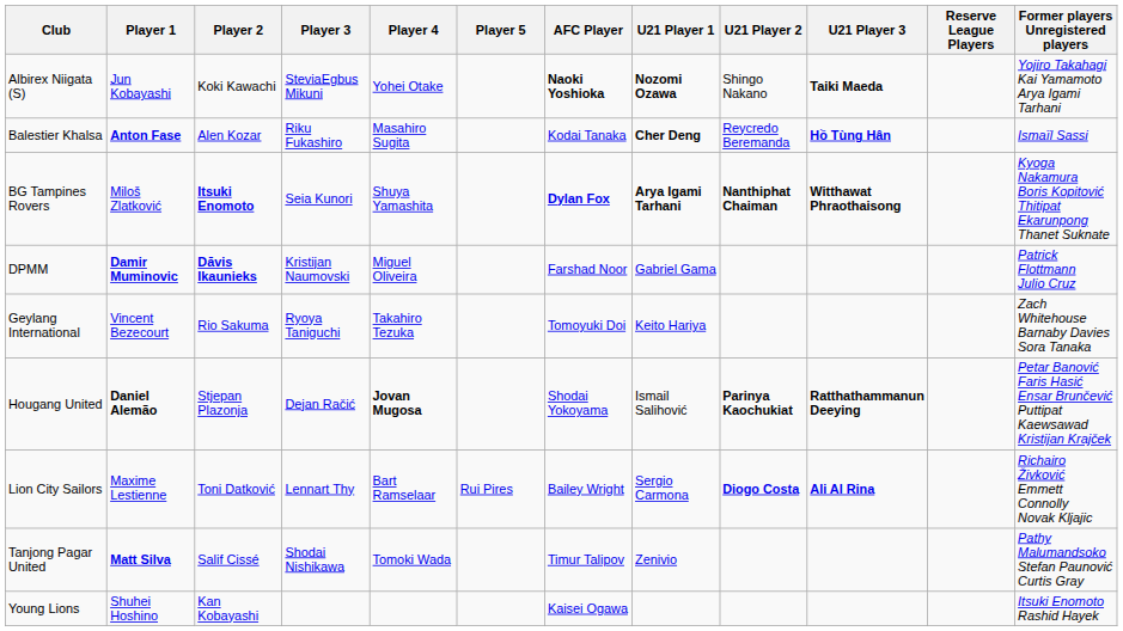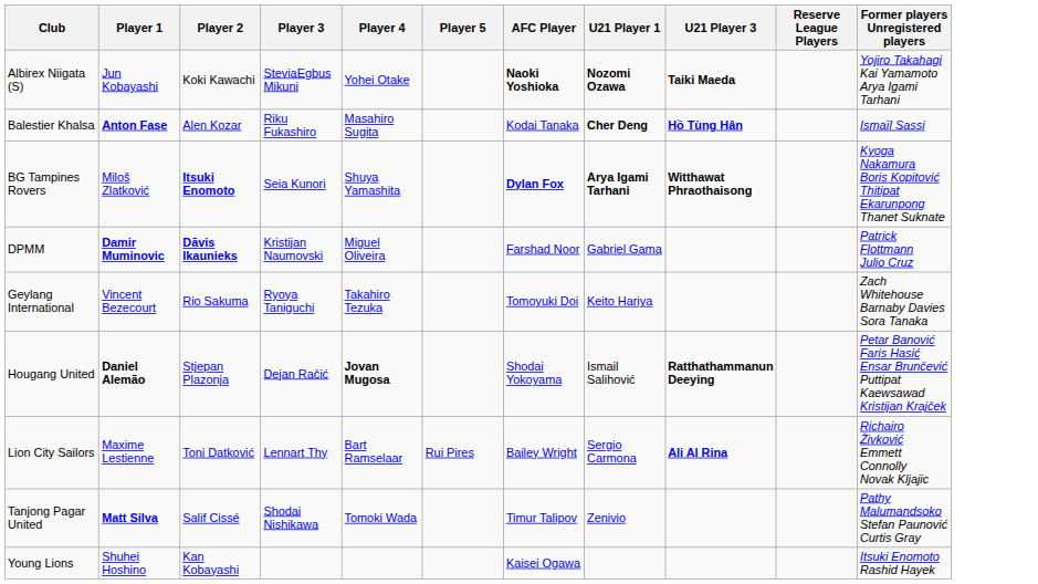 <table class="wikitable sortable" style="font-size:85%;">
 <tr>
 <th style="width:100px;">Club</th>
 <th style="width:85px;">Player 1</th>
 <th style="width:85px;">Player 2</th>
 <th style="width:85px;">Player 3</th>
 <th style="width:85px;">Player 4</th>
 <th style="width:85px;">Player 5</th>
 <th style="width:85px;">AFC Player</th>
 <th style="width:85px;">U21 Player 1</th>
-<th style="width:85px;">U21 Player 2</th>
 <th style="width:85px;">U21 Player 3</th>
 <th style="width:85px;">Reserve League Players</th>
 <th style="width:100px;">Former players <br>Unregistered players</th>
 </tr>
 <tr>
 <td>Albirex Niigata (S)</td>
 <td> <a href='#'>Jun Kobayashi</a></td>
 <td> Koki Kawachi </td>
 <td> <a href='#'>SteviaEgbus Mikuni</a></td>
 <td> <a href='#'>Yohei Otake</a></td>
 <td></td>
 <td> <strong>Naoki Yoshioka</strong> </td>
 <td> <strong>Nozomi Ozawa</strong> </td>
-<td> Shingo Nakano </td>
 <td> <strong>Taiki Maeda</strong> </td>
 <td></td>
 <td> <em><a href='#'>Yojiro Takahagi</a></em>  <br>  <em> Kai Yamamoto </em>  <br>  <em>Arya Igami Tarhani</em> </td>
 </tr>
 <tr>
 <td>Balestier Khalsa</td>
 <td> <strong><a href='#'>Anton Fase</a></strong></td>
 <td> <a href='#'>Alen Kozar</a></td>
 <td> <a href='#'>Riku Fukashiro</a></td>
 <td> <a href='#'>Masahiro Sugita</a></td>
 <td></td>
 <td> <a href='#'>Kodai Tanaka</a></td>
 <td> <strong>Cher Deng</strong> </td>
-<td> <a href='#'>Reycredo Beremanda</a></td>
 <td> <strong><a href='#'>Hồ Tùng Hân</a></strong> </td>
 <td></td>
 <td> <em><a href='#'>Ismaïl Sassi</a></em></td>
 </tr>
 <tr>
 <td>BG Tampines Rovers</td>
 <td> <a href='#'>Miloš Zlatković</a></td>
 <td> <strong><a href='#'>Itsuki Enomoto</a></strong> </td>
 <td> <a href='#'>Seia Kunori</a></td>
 <td> <a href='#'>Shuya Yamashita</a></td>
 <td></td>
 <td> <strong><a href='#'>Dylan Fox</a></strong> </td>
 <td> <strong>Arya Igami Tarhani</strong> </td>
-<td> <strong>Nanthiphat Chaiman</strong> </td>
 <td> <strong>Witthawat Phraothaisong</strong> </td>
 <td></td>
 <td> <em><a href='#'>Kyoga Nakamura</a></em>   <br>  <em><a href='#'>Boris Kopitović</a></em>  <br>  <em><a href='#'>Thitipat Ekarunpong</a></em> <br>  <em>Thanet Suknate</em> </td>
 </tr>
 <tr>
 <td>DPMM</td>
 <td> <strong><a href='#'>Damir Muminovic</a></strong> </td>
 <td> <strong><a href='#'>Dāvis Ikaunieks</a></strong> </td>
 <td> <a href='#'>Kristijan Naumovski</a></td>
 <td> <a href='#'>Miguel Oliveira</a></td>
 <td></td>
 <td> <a href='#'>Farshad Noor</a></td>
 <td> <a href='#'>Gabriel Gama</a></td>
 <td></td>
 <td></td>
-<td></td>
 <td> <em><a href='#'>Patrick Flottmann</a></em>  <br>  <em><a href='#'>Julio Cruz</a></em> </td>
 </tr>
 <tr>
 <td>Geylang International</td>
 <td> <a href='#'>Vincent Bezecourt</a></td>
 <td> <a href='#'>Rio Sakuma</a></td>
 <td> <a href='#'>Ryoya Taniguchi</a></td>
 <td> <a href='#'>Takahiro Tezuka</a></td>
 <td></td>
 <td> <a href='#'>Tomoyuki Doi</a></td>
 <td> <a href='#'>Keito Hariya</a></td>
 <td></td>
 <td></td>
-<td></td>
 <td> <em>Zach Whitehouse</em>  <br>  <em>Barnaby Davies</em> <br>  <em>Sora Tanaka</em> </td>
 </tr>
 <tr>
 <td>Hougang United</td>
 <td> <strong>Daniel Alemão</strong></td>
 <td> <a href='#'>Stjepan Plazonja</a></td>
 <td> <a href='#'>Dejan Račić</a></td>
 <td> <strong>Jovan Mugosa</strong> </td>
 <td></td>
 <td> <a href='#'>Shodai Yokoyama</a></td>
 <td> Ismail Salihović </td>
-<td> <strong>Parinya Kaochukiat</strong> </td>
 <td> <strong>Ratthathammanun Deeying</strong> </td>
 <td></td>
 <td> <em><a href='#'>Petar Banović</a></em>  <br>  <em><a href='#'>Faris Hasić</a></em>  <br>  <em><a href='#'>Ensar Brunčević</a></em>   <br>  <em>Puttipat Kaewsawad</em>  <br>  <em><a href='#'>Kristijan Krajček</a></em> </td>
 </tr>
 <tr>
 <td>Lion City Sailors</td>
 <td> <a href='#'>Maxime Lestienne</a></td>
 <td> <a href='#'>Toni Datković</a></td>
 <td> <a href='#'>Lennart Thy</a></td>
 <td> <a href='#'>Bart Ramselaar</a></td>
 <td> <a href='#'>Rui Pires</a></td>
 <td> <a href='#'>Bailey Wright</a></td>
 <td> <a href='#'>Sergio Carmona</a></td>
-<td> <strong><a href='#'>Diogo Costa</a></strong> </td>
 <td> <strong><a href='#'>Ali Al Rina</a></strong>  <br></td>
 <td></td>
 <td> <em><a href='#'>Richairo Živković</a></em>  <br>  <em>Emmett Connolly</em> <br>  <em>Novak Kljajic</em> <br></td>
 </tr>
 <tr>
 <td>Tanjong Pagar United</td>
 <td> <strong><a href='#'>Matt Silva</a></strong> </td>
 <td> <a href='#'>Salif Cissé</a></td>
 <td> <a href='#'>Shodai Nishikawa</a></td>
 <td> <a href='#'>Tomoki Wada</a></td>
 <td></td>
 <td> <a href='#'>Timur Talipov</a></td>
 <td> <a href='#'>Zenivio</a></td>
 <td></td>
 <td></td>
-<td></td>
 <td> <em><a href='#'>Pathy Malumandsoko</a></em>  <br>  <em>Stefan Paunović</em>  <br>  <em>Curtis Gray</em></td>
 </tr>
 <tr>
 <td>Young Lions</td>
 <td> <a href='#'>Shuhei Hoshino</a></td>
 <td> <a href='#'>Kan Kobayashi</a></td>
 <td></td>
 <td></td>
 <td></td>
 <td> <a href='#'>Kaisei Ogawa</a></td>
 <td></td>
 <td></td>
 <td></td>
-<td></td>
 <td> <em><a href='#'>Itsuki Enomoto</a></em> <br>  <em>Rashid Hayek</em> </td>
 </tr>
 </table>
